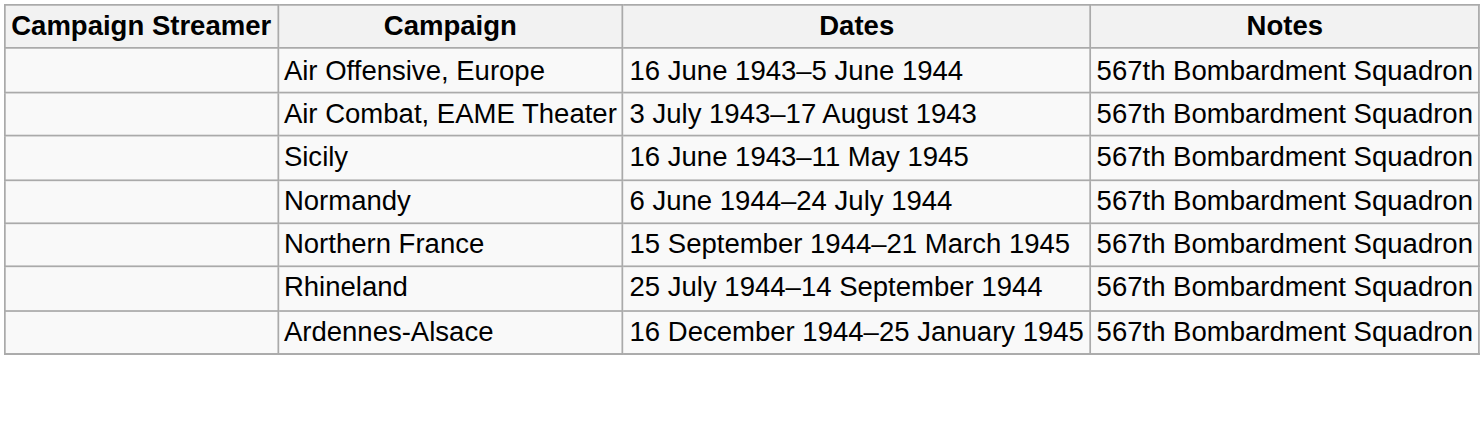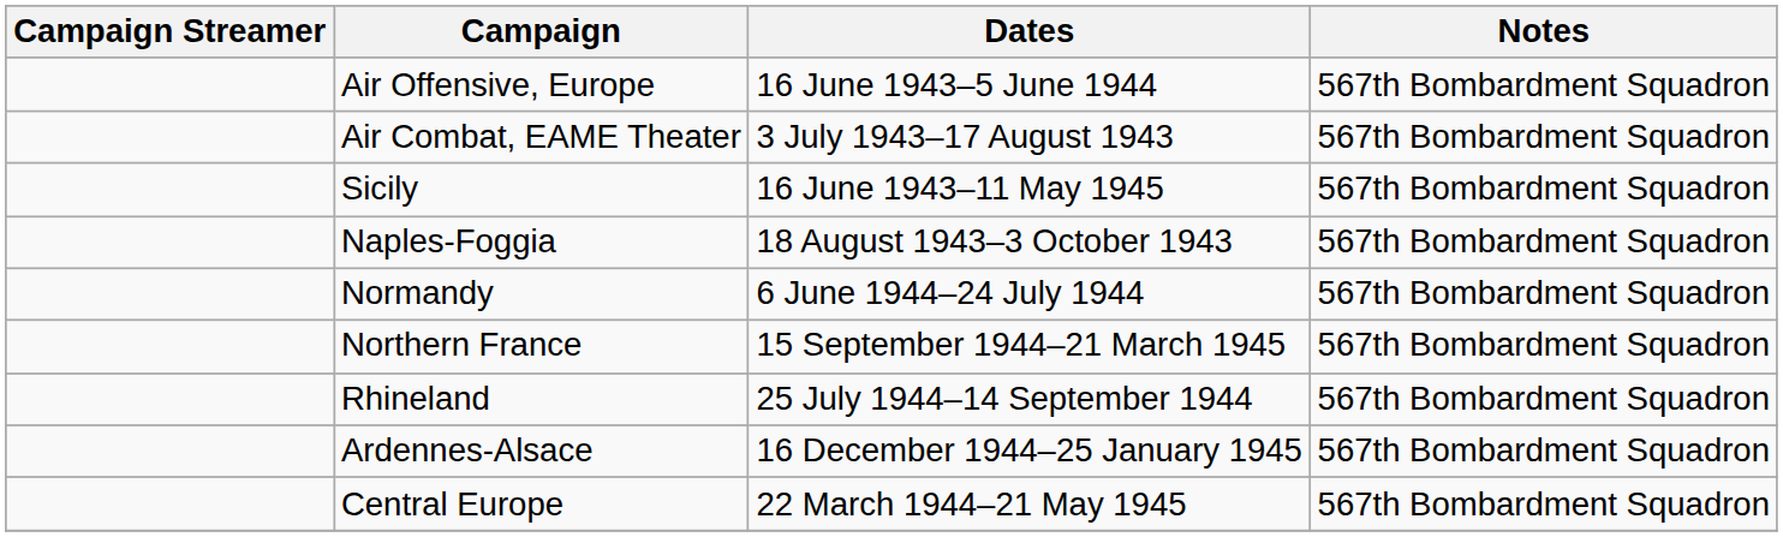 <table class="wikitable">
 <tr style="background:#efefef;">
 <th>Campaign Streamer</th>
 <th>Campaign</th>
 <th>Dates</th>
 <th>Notes</th>
 </tr>
 <tr>
 <td></td>
 <td>Air Offensive, Europe</td>
 <td>16 June 1943–5 June 1944</td>
 <td>567th Bombardment Squadron</td>
 </tr>
 <tr>
 <td></td>
 <td>Air Combat, EAME Theater</td>
 <td>3 July 1943–17 August 1943</td>
 <td>567th Bombardment Squadron</td>
 </tr>
 <tr>
 <td></td>
 <td>Sicily</td>
 <td>16 June 1943–11 May 1945</td>
 <td>567th Bombardment Squadron</td>
 </tr>
 <tr>
 <td></td>
+<td>Naples-Foggia</td>
+<td>18 August 1943–3 October 1943</td>
+<td>567th Bombardment Squadron</td>
+</tr>
+<tr>
+<td></td>
 <td>Normandy</td>
 <td>6 June 1944–24 July 1944</td>
 <td>567th Bombardment Squadron</td>
 </tr>
 <tr>
 <td></td>
 <td>Northern France</td>
 <td>15 September 1944–21 March 1945</td>
 <td>567th Bombardment Squadron</td>
 </tr>
 <tr>
 <td></td>
 <td>Rhineland</td>
 <td>25 July 1944–14 September 1944</td>
 <td>567th Bombardment Squadron</td>
 </tr>
 <tr>
 <td></td>
 <td>Ardennes-Alsace</td>
 <td>16 December 1944–25 January 1945</td>
 <td>567th Bombardment Squadron</td>
 </tr>
 <tr>
+<td></td>
+<td>Central Europe</td>
+<td>22 March 1944–21 May 1945</td>
+<td>567th Bombardment Squadron</td>
+</tr>
+<tr>
 </tr>
 </table>
